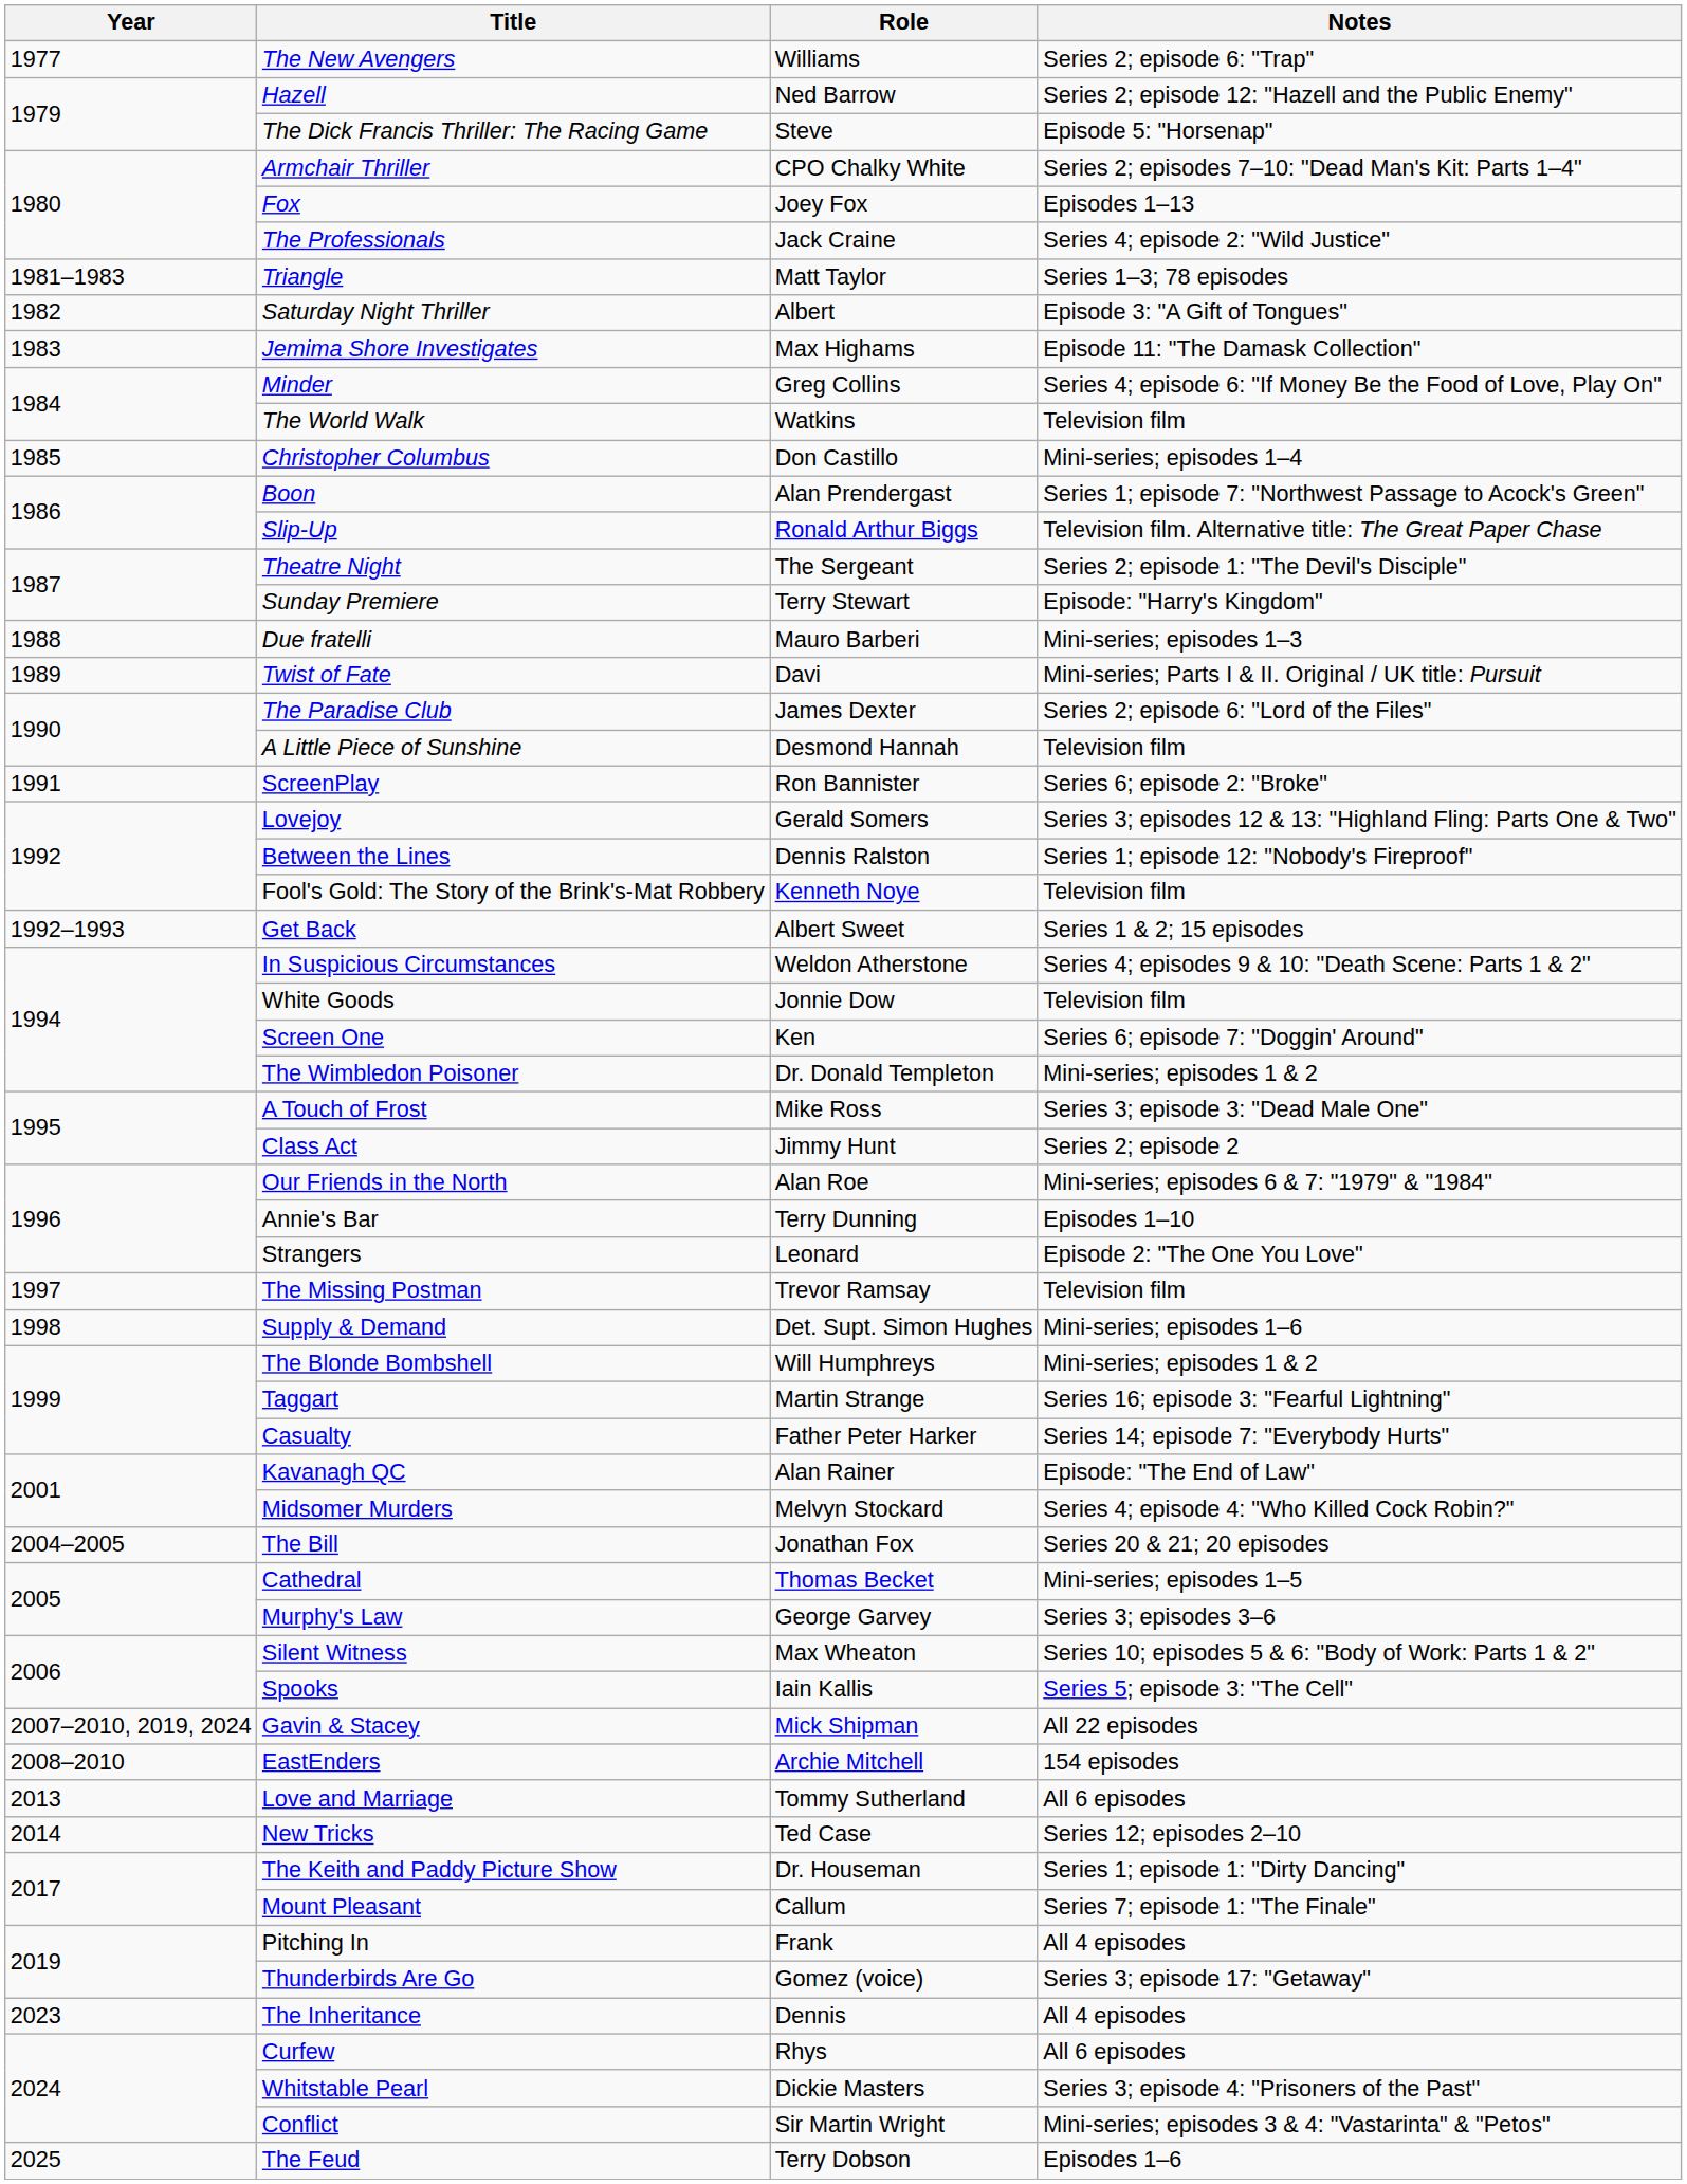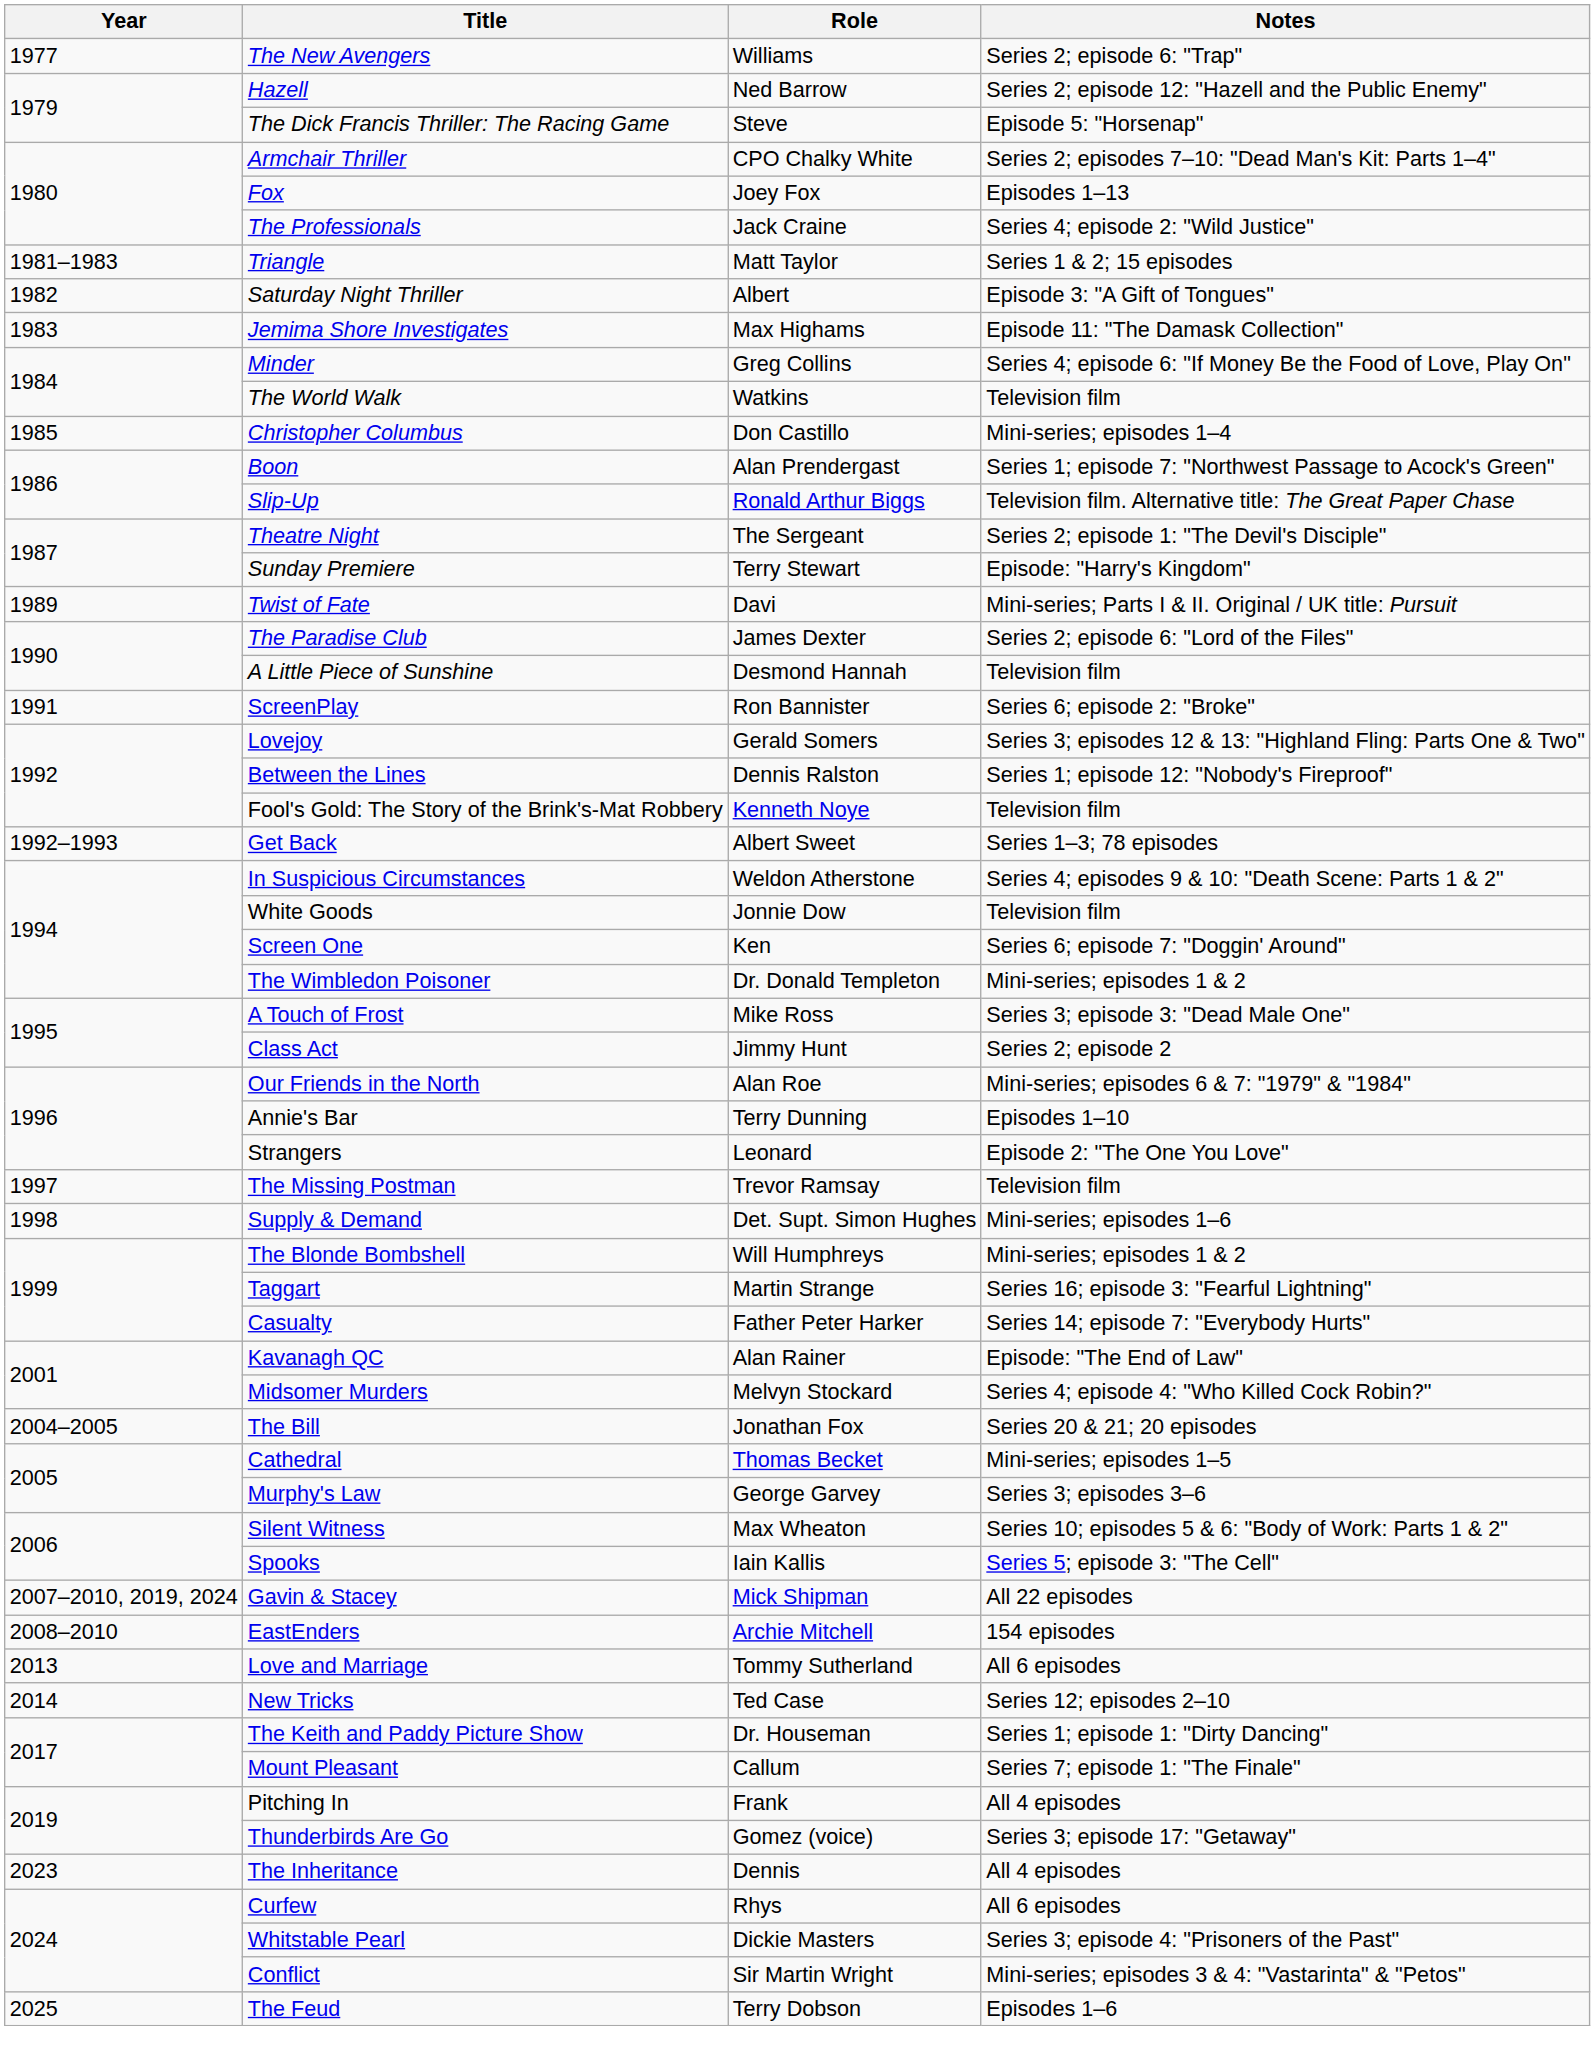 <table class="wikitable">
 <tr>
 <th>Year</th>
 <th>Title</th>
 <th>Role</th>
 <th>Notes</th>
 </tr>
 <tr>
 <td>1977</td>
 <td><em><a href='#'>The New Avengers</a></em></td>
 <td>Williams</td>
 <td>Series 2; episode 6: "Trap"</td>
 </tr>
 <tr>
 <td rowspan="2">1979</td>
 <td><em><a href='#'>Hazell</a></em></td>
 <td>Ned Barrow</td>
 <td>Series 2; episode 12: "Hazell and the Public Enemy"</td>
 </tr>
 <tr>
 <td><em>The Dick Francis Thriller: The Racing Game</em></td>
 <td>Steve</td>
 <td>Episode 5: "Horsenap"</td>
 </tr>
 <tr>
 <td rowspan="3">1980</td>
 <td><em><a href='#'>Armchair Thriller</a></em></td>
 <td>CPO Chalky White</td>
 <td>Series 2; episodes 7–10: "Dead Man's Kit: Parts 1–4"</td>
 </tr>
 <tr>
 <td><em><a href='#'>Fox</a></em></td>
 <td>Joey Fox</td>
 <td>Episodes 1–13</td>
 </tr>
 <tr>
 <td><em><a href='#'>The Professionals</a></em></td>
 <td>Jack Craine</td>
 <td>Series 4; episode 2: "Wild Justice"</td>
 </tr>
 <tr>
 <td>1981–1983</td>
 <td><em><a href='#'>Triangle</a></em></td>
 <td>Matt Taylor</td>
-<td>Series 1–3; 78 episodes</td>
+<td>Series 1 & 2; 15 episodes</td>
 </tr>
 <tr>
 <td>1982</td>
 <td><em>Saturday Night Thriller</em></td>
 <td>Albert</td>
 <td>Episode 3: "A Gift of Tongues"</td>
 </tr>
 <tr>
 <td>1983</td>
 <td><em><a href='#'>Jemima Shore Investigates</a></em></td>
 <td>Max Highams</td>
 <td>Episode 11: "The Damask Collection"</td>
 </tr>
 <tr>
 <td rowspan="2">1984</td>
 <td><em><a href='#'>Minder</a></em></td>
 <td>Greg Collins</td>
 <td>Series 4; episode 6: "If Money Be the Food of Love, Play On"</td>
 </tr>
 <tr>
 <td><em>The World Walk</em></td>
 <td>Watkins</td>
 <td>Television film</td>
 </tr>
 <tr>
 <td>1985</td>
 <td><em><a href='#'>Christopher Columbus</a></em></td>
 <td>Don Castillo</td>
 <td>Mini-series; episodes 1–4</td>
 </tr>
 <tr>
 <td rowspan="2">1986</td>
 <td><em><a href='#'>Boon</a></em></td>
 <td>Alan Prendergast</td>
 <td>Series 1; episode 7: "Northwest Passage to Acock's Green"</td>
 </tr>
 <tr>
 <td><em><a href='#'>Slip-Up</a></em></td>
 <td><a href='#'>Ronald Arthur Biggs</a></td>
 <td>Television film. Alternative title: <em>The Great Paper Chase</em></td>
 </tr>
 <tr>
 <td rowspan="2">1987</td>
 <td><em><a href='#'>Theatre Night</a></em></td>
 <td>The Sergeant</td>
 <td>Series 2; episode 1: "The Devil's Disciple"</td>
 </tr>
 <tr>
 <td><em>Sunday Premiere</em></td>
 <td>Terry Stewart</td>
 <td>Episode: "Harry's Kingdom"</td>
 </tr>
 <tr>
-<td>1988</td>
-<td><em>Due fratelli</em></td>
-<td>Mauro Barberi</td>
-<td>Mini-series; episodes 1–3</td>
-</tr>
-<tr>
 <td>1989</td>
 <td><em><a href='#'>Twist of Fate</a></em></td>
 <td>Davi</td>
 <td>Mini-series; Parts I & II. Original / UK title: <em>Pursuit</em></td>
 </tr>
 <tr>
 <td rowspan="2">1990</td>
 <td><em><a href='#'>The Paradise Club</a></em></td>
 <td>James Dexter</td>
 <td>Series 2; episode 6: "Lord of the Files"</td>
 </tr>
 <tr>
 <td><em>A Little Piece of Sunshine</td>
 <td>Desmond Hannah</td>
 <td>Television film</td>
 </tr>
 <tr>
 <td>1991</td>
 <td></em><a href='#'>ScreenPlay</a><em></td>
 <td>Ron Bannister</td>
 <td>Series 6; episode 2: "Broke"</td>
 </tr>
 <tr>
 <td rowspan="3">1992</td>
 <td></em><a href='#'>Lovejoy</a><em></td>
 <td>Gerald Somers</td>
 <td>Series 3; episodes 12 & 13: "Highland Fling: Parts One & Two"</td>
 </tr>
 <tr>
 <td></em><a href='#'>Between the Lines</a><em></td>
 <td>Dennis Ralston</td>
 <td>Series 1; episode 12: "Nobody's Fireproof"</td>
 </tr>
 <tr>
 <td></em>Fool's Gold: The Story of the Brink's-Mat Robbery<em></td>
 <td><a href='#'>Kenneth Noye</a></td>
 <td>Television film</td>
 </tr>
 <tr>
 <td>1992–1993</td>
 <td></em><a href='#'>Get Back</a><em></td>
 <td>Albert Sweet</td>
-<td>Series 1 & 2; 15 episodes</td>
+<td>Series 1–3; 78 episodes</td>
 </tr>
 <tr>
 <td rowspan="4">1994</td>
 <td></em><a href='#'>In Suspicious Circumstances</a><em></td>
 <td>Weldon Atherstone</td>
 <td>Series 4; episodes 9 & 10: "Death Scene: Parts 1 & 2"</td>
 </tr>
 <tr>
 <td></em>White Goods<em></td>
 <td>Jonnie Dow</td>
 <td>Television film</td>
 </tr>
 <tr>
 <td></em><a href='#'>Screen One</a><em></td>
 <td>Ken</td>
 <td>Series 6; episode 7: "Doggin' Around"</td>
 </tr>
 <tr>
 <td></em><a href='#'>The Wimbledon Poisoner</a><em></td>
 <td>Dr. Donald Templeton</td>
 <td>Mini-series; episodes 1 & 2</td>
 </tr>
 <tr>
 <td rowspan="2">1995</td>
 <td></em><a href='#'>A Touch of Frost</a><em></td>
 <td>Mike Ross</td>
 <td>Series 3; episode 3: "Dead Male One"</td>
 </tr>
 <tr>
 <td></em><a href='#'>Class Act</a><em></td>
 <td>Jimmy Hunt</td>
 <td>Series 2; episode 2</td>
 </tr>
 <tr>
 <td rowspan="3">1996</td>
 <td></em><a href='#'>Our Friends in the North</a><em></td>
 <td>Alan Roe</td>
 <td>Mini-series; episodes 6 & 7: "1979" & "1984"</td>
 </tr>
 <tr>
 <td></em>Annie's Bar<em></td>
 <td>Terry Dunning</td>
 <td>Episodes 1–10</td>
 </tr>
 <tr>
 <td></em>Strangers<em></td>
 <td>Leonard</td>
 <td>Episode 2: "The One You Love"</td>
 </tr>
 <tr>
 <td>1997</td>
 <td></em><a href='#'>The Missing Postman</a><em></td>
 <td>Trevor Ramsay</td>
 <td>Television film</td>
 </tr>
 <tr>
 <td>1998</td>
 <td></em><a href='#'>Supply & Demand</a><em></td>
 <td>Det. Supt. Simon Hughes</td>
 <td>Mini-series; episodes 1–6</td>
 </tr>
 <tr>
 <td rowspan="3">1999</td>
 <td></em><a href='#'>The Blonde Bombshell</a><em></td>
 <td>Will Humphreys</td>
 <td>Mini-series; episodes 1 & 2</td>
 </tr>
 <tr>
 <td></em><a href='#'>Taggart</a><em></td>
 <td>Martin Strange</td>
 <td>Series 16; episode 3: "Fearful Lightning"</td>
 </tr>
 <tr>
 <td></em><a href='#'>Casualty</a><em></td>
 <td>Father Peter Harker</td>
 <td>Series 14; episode 7: "Everybody Hurts"</td>
 </tr>
 <tr>
 <td rowspan="2">2001</td>
 <td></em><a href='#'>Kavanagh QC</a><em></td>
 <td>Alan Rainer</td>
 <td>Episode: "The End of Law"</td>
 </tr>
 <tr>
 <td></em><a href='#'>Midsomer Murders</a><em></td>
 <td>Melvyn Stockard</td>
 <td>Series 4; episode 4: "Who Killed Cock Robin?"</td>
 </tr>
 <tr>
 <td>2004–2005</td>
 <td></em><a href='#'>The Bill</a><em></td>
 <td>Jonathan Fox</td>
 <td>Series 20 & 21; 20 episodes</td>
 </tr>
 <tr>
 <td rowspan="2">2005</td>
 <td></em><a href='#'>Cathedral</a><em></td>
 <td><a href='#'>Thomas Becket</a></td>
 <td>Mini-series; episodes 1–5</td>
 </tr>
 <tr>
 <td></em><a href='#'>Murphy's Law</a><em></td>
 <td>George Garvey</td>
 <td>Series 3; episodes 3–6</td>
 </tr>
 <tr>
 <td rowspan="2">2006</td>
 <td></em><a href='#'>Silent Witness</a><em></td>
 <td>Max Wheaton</td>
 <td>Series 10; episodes 5 & 6: "Body of Work: Parts 1 & 2"</td>
 </tr>
 <tr>
 <td></em><a href='#'>Spooks</a><em></td>
 <td>Iain Kallis</td>
 <td><a href='#'>Series 5</a>; episode 3: "The Cell"</td>
 </tr>
 <tr>
 <td>2007–2010, 2019, 2024</td>
 <td></em><a href='#'>Gavin & Stacey</a><em></td>
 <td><a href='#'>Mick Shipman</a></td>
 <td>All 22 episodes</td>
 </tr>
 <tr>
 <td>2008–2010</td>
 <td></em><a href='#'>EastEnders</a> <em></td>
 <td><a href='#'>Archie Mitchell</a></td>
 <td>154 episodes</td>
 </tr>
 <tr>
 <td>2013</td>
 <td></em><a href='#'>Love and Marriage</a><em></td>
 <td>Tommy Sutherland</td>
 <td>All 6 episodes</td>
 </tr>
 <tr>
 <td>2014</td>
 <td></em><a href='#'>New Tricks</a><em></td>
 <td>Ted Case</td>
 <td>Series 12; episodes 2–10</td>
 </tr>
 <tr>
 <td rowspan="2">2017</td>
 <td></em><a href='#'>The Keith and Paddy Picture Show</a><em></td>
 <td>Dr. Houseman</td>
 <td>Series 1; episode 1: "Dirty Dancing"</td>
 </tr>
 <tr>
 <td></em><a href='#'>Mount Pleasant</a><em></td>
 <td>Callum</td>
 <td>Series 7; episode 1: "The Finale"</td>
 </tr>
 <tr>
 <td rowspan="2">2019</td>
 <td></em>Pitching In<em></td>
 <td>Frank</td>
 <td>All 4 episodes</td>
 </tr>
 <tr>
 <td></em><a href='#'>Thunderbirds Are Go</a><em></td>
 <td>Gomez (voice)</td>
 <td>Series 3; episode 17: "Getaway"</td>
 </tr>
 <tr>
 <td>2023</td>
 <td></em><a href='#'>The Inheritance</a><em></td>
 <td>Dennis</td>
 <td>All 4 episodes</td>
 </tr>
 <tr>
 <td rowspan="3">2024</td>
 <td></em><a href='#'>Curfew</a><em></td>
 <td>Rhys</td>
 <td>All 6 episodes</td>
 </tr>
 <tr>
 <td></em><a href='#'>Whitstable Pearl</a><em></td>
 <td>Dickie Masters</td>
 <td>Series 3; episode 4: "Prisoners of the Past"</td>
 </tr>
 <tr>
 <td></em><a href='#'>Conflict</a><em></td>
 <td>Sir Martin Wright</td>
 <td>Mini-series; episodes 3 & 4: "Vastarinta" & "Petos"</td>
 </tr>
 <tr>
 <td>2025</td>
 <td></em><a href='#'>The Feud</a><em></td>
 <td>Terry Dobson</td>
 <td>Episodes 1–6</td>
 </tr>
 </table>
